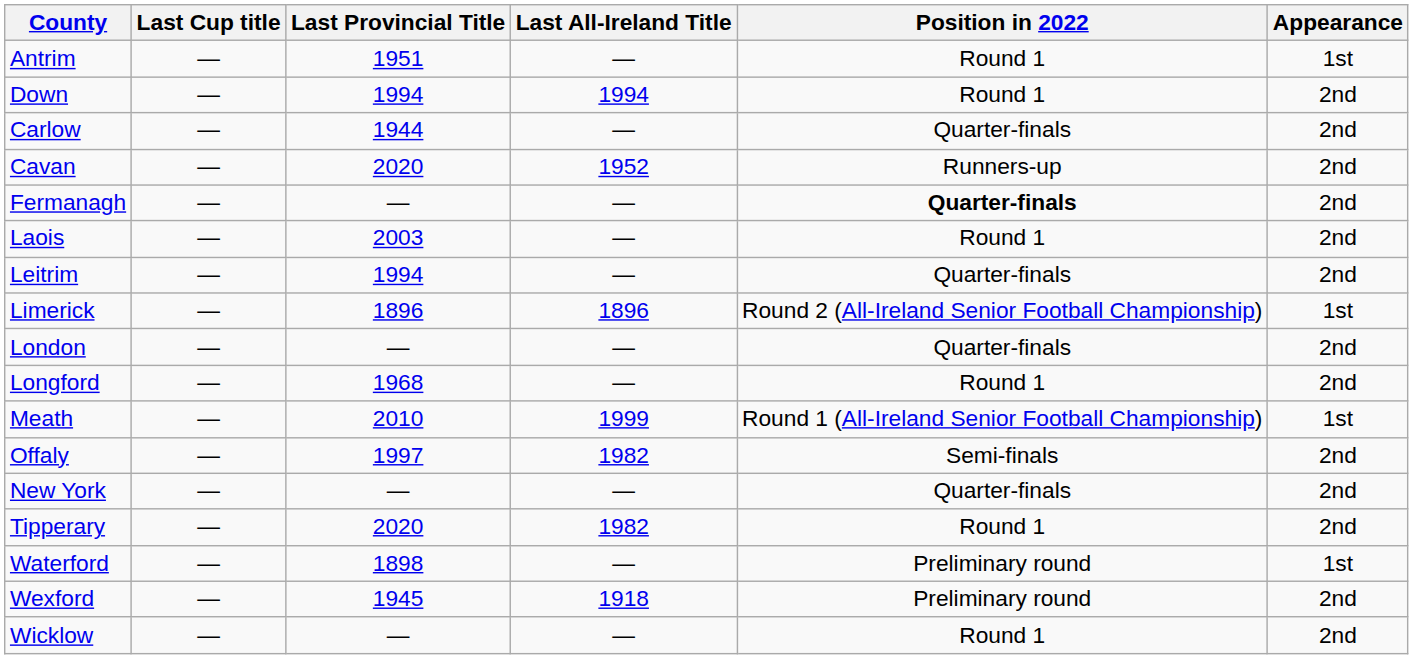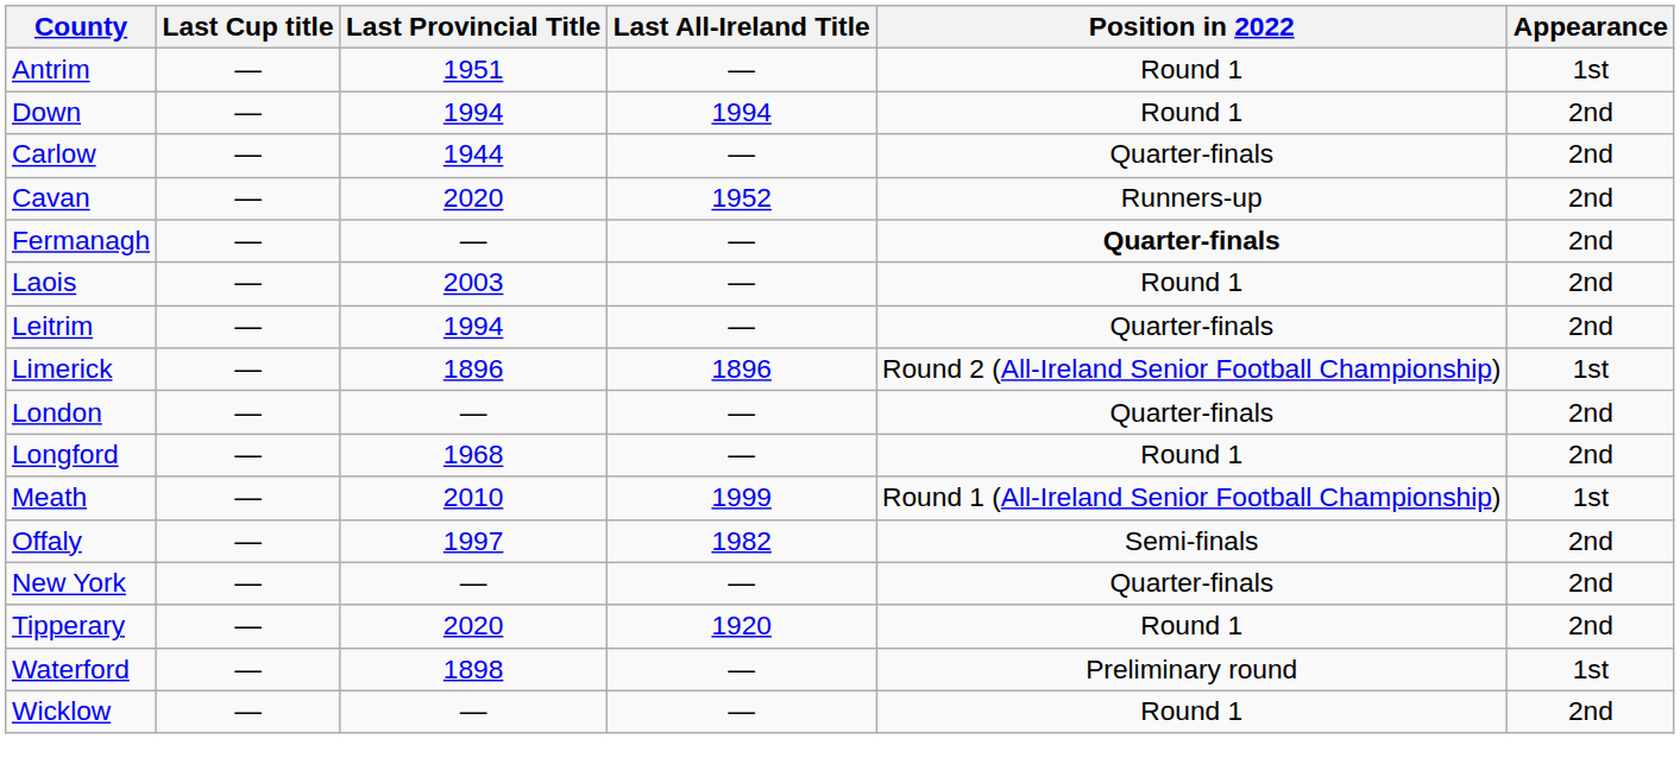 <table class="wikitable sortable" style="text-align:center">
 <tr>
 <th><a href='#'>County</a></th>
 <th>Last Cup title</th>
 <th>Last Provincial Title</th>
 <th>Last All-Ireland Title</th>
 <th>Position in <a href='#'>2022</a></th>
 <th>Appearance</th>
 </tr>
 <tr>
 <td style="text-align:left"> <a href='#'>Antrim</a></td>
 <td>—</td>
 <td><a href='#'>1951</a></td>
 <td>—</td>
 <td>Round 1</td>
 <td>1st</td>
 </tr>
 <tr>
 <td style="text-align:left"> <a href='#'>Down</a></td>
 <td>—</td>
 <td><a href='#'>1994</a></td>
 <td><a href='#'>1994</a></td>
 <td>Round 1</td>
 <td>2nd</td>
 </tr>
 <tr>
 <td style="text-align:left"> <a href='#'>Carlow</a></td>
 <td>—</td>
 <td><a href='#'>1944</a></td>
 <td>—</td>
 <td>Quarter-finals</td>
 <td>2nd</td>
 </tr>
 <tr>
 <td style="text-align:left"> <a href='#'>Cavan</a></td>
 <td>—</td>
 <td><a href='#'>2020</a></td>
 <td><a href='#'>1952</a></td>
 <td>Runners-up</td>
 <td>2nd</td>
 </tr>
 <tr>
 <td style="text-align:left"> <a href='#'>Fermanagh</a></td>
 <td>—</td>
 <td>—</td>
 <td>—</td>
 <td><strong>Quarter-finals</strong></td>
 <td>2nd</td>
 </tr>
 <tr>
 <td style="text-align:left"> <a href='#'>Laois</a></td>
 <td>—</td>
 <td><a href='#'>2003</a></td>
 <td>—</td>
 <td>Round 1</td>
 <td>2nd</td>
 </tr>
 <tr>
 <td style="text-align:left"> <a href='#'>Leitrim</a></td>
 <td>—</td>
 <td><a href='#'>1994</a></td>
 <td>—</td>
 <td>Quarter-finals</td>
 <td>2nd</td>
 </tr>
 <tr>
 <td style="text-align:left"> <a href='#'>Limerick</a></td>
 <td>—</td>
 <td><a href='#'>1896</a></td>
 <td><a href='#'>1896</a></td>
 <td>Round 2 (<a href='#'>All-Ireland Senior Football Championship</a>)</td>
 <td>1st</td>
 </tr>
 <tr>
 <td style="text-align:left"> <a href='#'>London</a></td>
 <td>—</td>
 <td>—</td>
 <td>—</td>
 <td>Quarter-finals</td>
 <td>2nd</td>
 </tr>
 <tr>
 <td style="text-align:left"> <a href='#'>Longford</a></td>
 <td>—</td>
 <td><a href='#'>1968</a></td>
 <td>—</td>
 <td>Round 1</td>
 <td>2nd</td>
 </tr>
 <tr>
 <td style="text-align:left"> <a href='#'>Meath</a></td>
 <td>—</td>
 <td><a href='#'>2010</a></td>
 <td><a href='#'>1999</a></td>
 <td>Round 1 (<a href='#'>All-Ireland Senior Football Championship</a>)</td>
 <td>1st</td>
 </tr>
 <tr>
 <td style="text-align:left"> <a href='#'>Offaly</a></td>
 <td>—</td>
 <td><a href='#'>1997</a></td>
 <td><a href='#'>1982</a></td>
 <td>Semi-finals</td>
 <td>2nd</td>
 </tr>
 <tr>
 <td style="text-align:left"> <a href='#'>New York</a></td>
 <td>—</td>
 <td>—</td>
 <td>—</td>
 <td>Quarter-finals</td>
 <td>2nd</td>
 </tr>
 <tr>
 <td style="text-align:left"> <a href='#'>Tipperary</a></td>
 <td>—</td>
 <td><a href='#'>2020</a></td>
-<td><a href='#'>1982</a></td>
+<td><a href='#'>1920</a></td>
 <td>Round 1</td>
 <td>2nd</td>
 </tr>
 <tr>
 <td style="text-align:left"> <a href='#'>Waterford</a></td>
 <td>—</td>
 <td><a href='#'>1898</a></td>
 <td>—</td>
 <td>Preliminary round</td>
 <td>1st</td>
 </tr>
 <tr>
-<td style="text-align:left"> <a href='#'>Wexford</a></td>
-<td>—</td>
-<td><a href='#'>1945</a></td>
-<td><a href='#'>1918</a></td>
-<td>Preliminary round</td>
-<td>2nd</td>
-</tr>
-<tr>
 <td style="text-align:left"> <a href='#'>Wicklow</a></td>
 <td>—</td>
 <td>—</td>
 <td>—</td>
 <td>Round 1</td>
 <td>2nd</td>
 </tr>
 </table>
